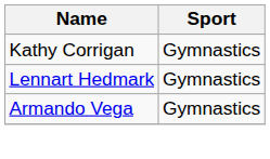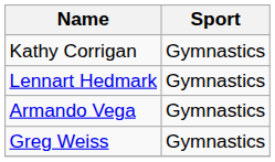 <table class="wikitable">
 <tr>
 <th>Name</th>
 <th>Sport</th>
 </tr>
 <tr>
 <td> Kathy Corrigan</td>
 <td>Gymnastics</td>
 </tr>
 <tr>
 <td> <a href='#'>Lennart Hedmark</a></td>
 <td>Gymnastics</td>
 </tr>
 <tr>
 <td> <a href='#'>Armando Vega</a></td>
 <td>Gymnastics</td>
 </tr>
 <tr>
+<td> <a href='#'>Greg Weiss</a></td>
+<td>Gymnastics</td>
+</tr>
+<tr>
 </tr>
 </table>
